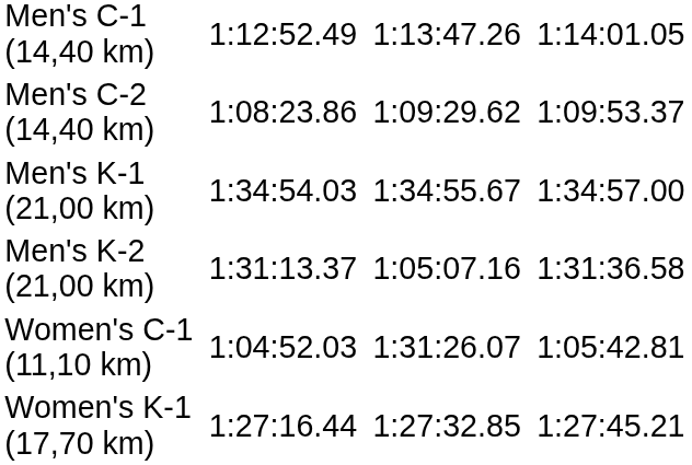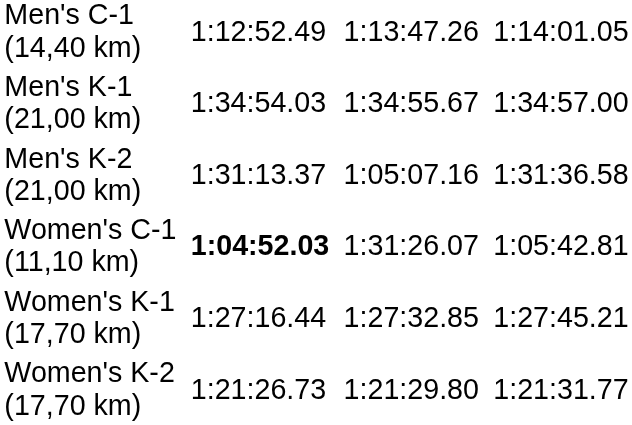 <table>
 <tr>
 <td>Men's C-1 <br>(14,40 km)</td>
 <td></td>
 <td>1:12:52.49</td>
 <td></td>
 <td>1:13:47.26</td>
 <td></td>
 <td>1:14:01.05</td>
-</tr>
-<tr>
-<td>Men's C-2<br>(14,40 km)</td>
-<td></td>
-<td>1:08:23.86</td>
-<td></td>
-<td>1:09:29.62</td>
-<td></td>
-<td>1:09:53.37</td>
 </tr>
 <tr>
 <td>Men's K-1<br>(21,00 km)</td>
 <td></td>
 <td>1:34:54.03</td>
 <td></td>
 <td>1:34:55.67</td>
 <td></td>
 <td>1:34:57.00</td>
 </tr>
 <tr>
 <td>Men's K-2<br>(21,00 km)</td>
 <td></td>
 <td>1:31:13.37</td>
 <td></td>
 <td>1:05:07.16</td>
 <td></td>
 <td>1:31:36.58</td>
 </tr>
 <tr>
 <td>Women's C-1 <br>(11,10 km)</td>
 <td></td>
-<td>1:04:52.03</td>
+<td><strong>1:04:52.03</strong></td>
 <td></td>
 <td>1:31:26.07</td>
 <td></td>
 <td>1:05:42.81</td>
 </tr>
 <tr>
 <td>Women's K-1 <br>(17,70 km)</td>
 <td></td>
 <td>1:27:16.44</td>
 <td></td>
 <td>1:27:32.85</td>
 <td></td>
 <td>1:27:45.21</td>
 </tr>
+<tr>
+<td>Women's K-2<br>(17,70 km)</td>
+<td></td>
+<td>1:21:26.73</td>
+<td></td>
+<td>1:21:29.80</td>
+<td></td>
+<td>1:21:31.77</td>
+</tr>
 </table>
